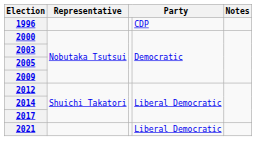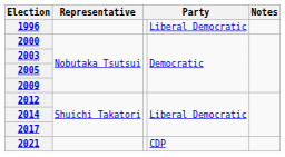 <table class=wikitable>
 <tr valign=bottom>
 <th>Election</th>
 <th>Representative</th>
 <th colspan="2">Party</th>
 <th>Notes</th>
 </tr>
 <tr>
 <th><a href='#'>1996</a>  </th>
 <td></td>
 <td bgcolor=></td>
-<td><a href='#'>CDP</a></td>
+<td><a href='#'>Liberal Democratic</a></td>
 <td></td>
 </tr>
 <tr>
 <th><a href='#'>2000</a></th>
 <td rowspan="4"><a href='#'>Nobutaka Tsutsui</a></td>
 <td rowspan="4" bgcolor=></td>
 <td rowspan="4"><a href='#'>Democratic</a></td>
 <td rowspan="4"></td>
 </tr>
 <tr>
 <th><a href='#'>2003</a></th>
 </tr>
 <tr>
 <th><a href='#'>2005</a></th>
 </tr>
 <tr>
 <th><a href='#'>2009</a></th>
 </tr>
 <tr>
 <th><a href='#'>2012</a></th>
 <td rowspan="3"><a href='#'>Shuichi Takatori</a></td>
 <td rowspan="3" bgcolor=></td>
 <td rowspan="3"><a href='#'>Liberal Democratic</a></td>
 <td rowspan="3"></td>
 </tr>
 <tr>
 <th><a href='#'>2014</a></th>
 </tr>
 <tr>
 <th><a href='#'>2017</a></th>
 </tr>
 <tr>
 <th><a href='#'>2021</a></th>
 <td></td>
 <td bgcolor=></td>
-<td><a href='#'>Liberal Democratic</a></td>
+<td><a href='#'>CDP</a></td>
 <td></td>
 </tr>
 </table>
